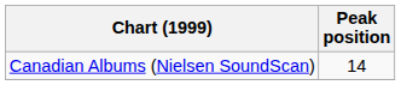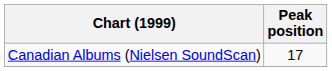 <table class="wikitable sortable">
 <tr>
 <th align="left">Chart (1999)</th>
 <th style="text-align:center;">Peak<br>position</th>
 </tr>
 <tr>
 <td><a href='#'>Canadian Albums</a> (<a href='#'>Nielsen SoundScan</a>)</td>
-<td align=center>14</td>
+<td align=center>17</td>
 </tr>
 <tr>
 </tr>
 <tr>
 </tr>
 <tr>
 </tr>
 <tr>
 </tr>
 <tr>
 </tr>
 <tr>
 </tr>
 </table>
